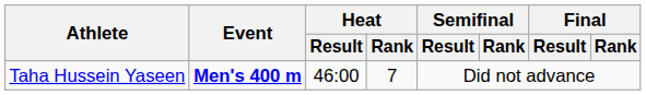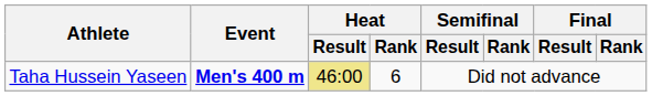 <table class="wikitable" style="font-size:90%">
 <tr>
 <th rowspan="2">Athlete</th>
 <th rowspan="2">Event</th>
 <th colspan="2">Heat</th>
 <th colspan="2">Semifinal</th>
 <th colspan="2">Final</th>
 </tr>
 <tr style="font-size:95%">
 <th>Result</th>
 <th>Rank</th>
 <th>Result</th>
 <th>Rank</th>
 <th>Result</th>
 <th>Rank</th>
 </tr>
 <tr align=center>
 <td align=left><a href='#'>Taha Hussein Yaseen</a></td>
 <td align=left><strong><a href='#'>Men's 400 m</a></strong></td>
-<td>46:00</td>
-<td>7</td>
+<td style="background: khaki;">46:00</td>
+<td>6</td>
 <td colspan=4>Did not advance</td>
 </tr>
 </table>
